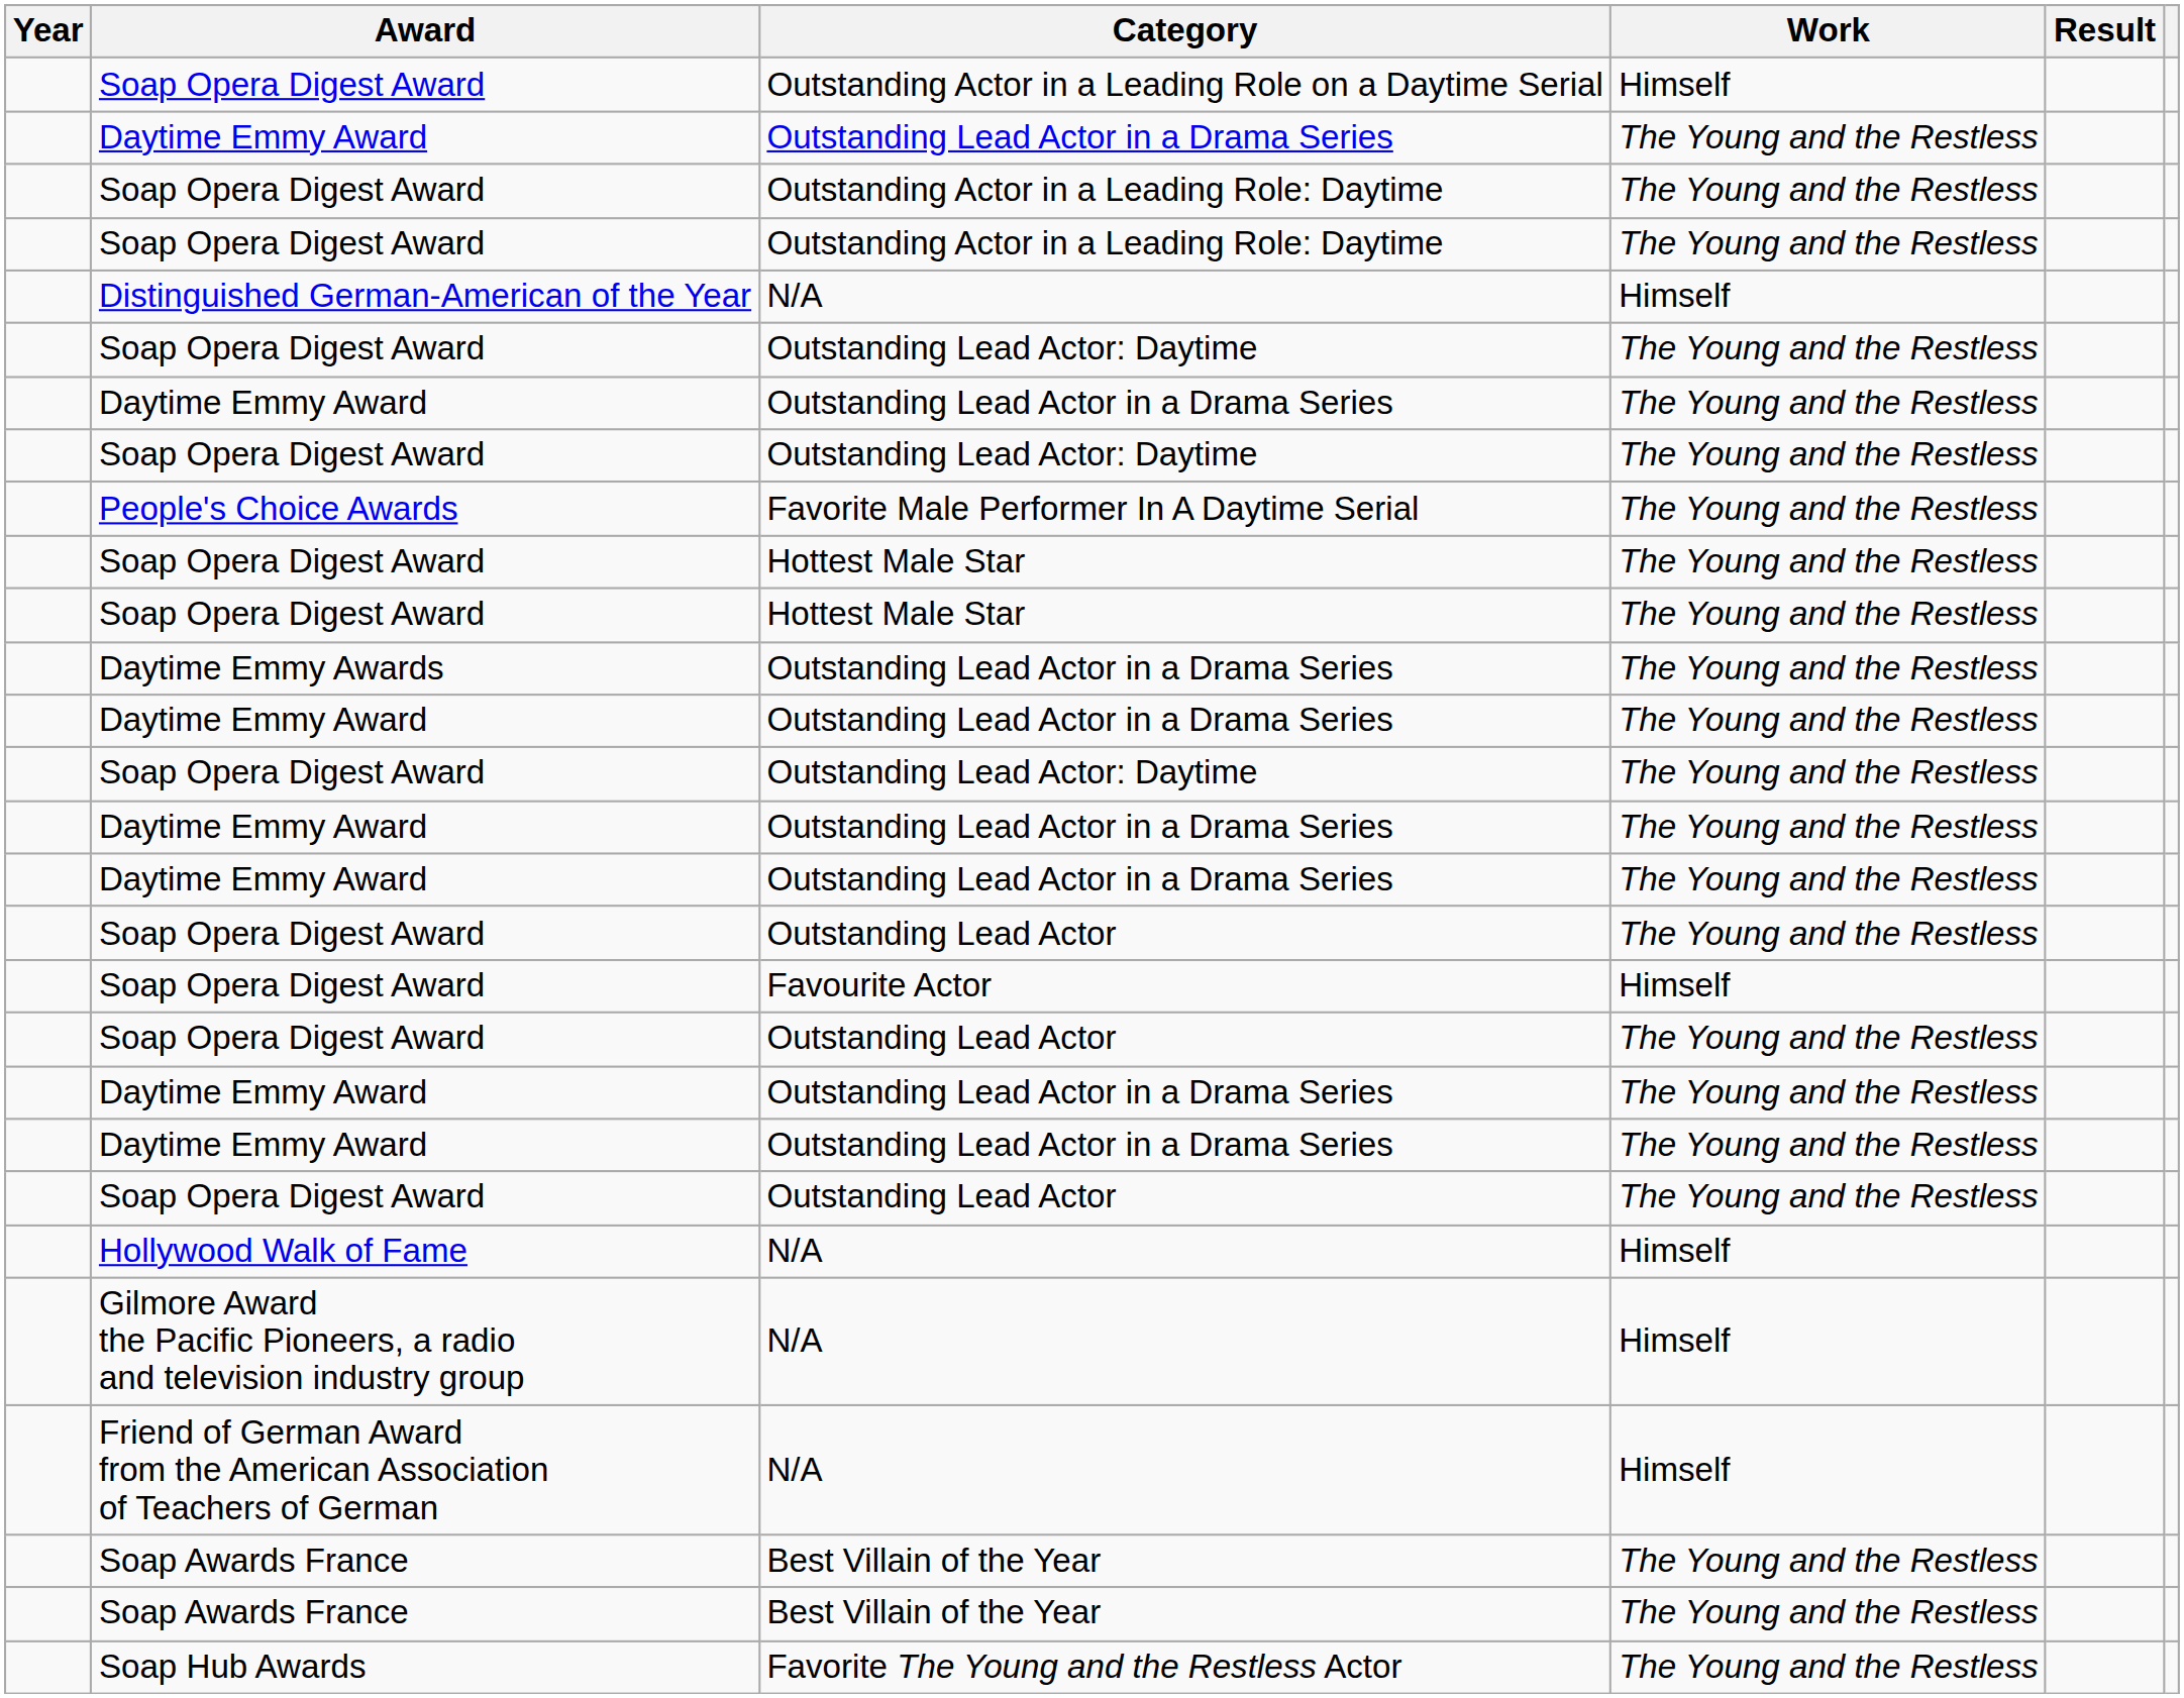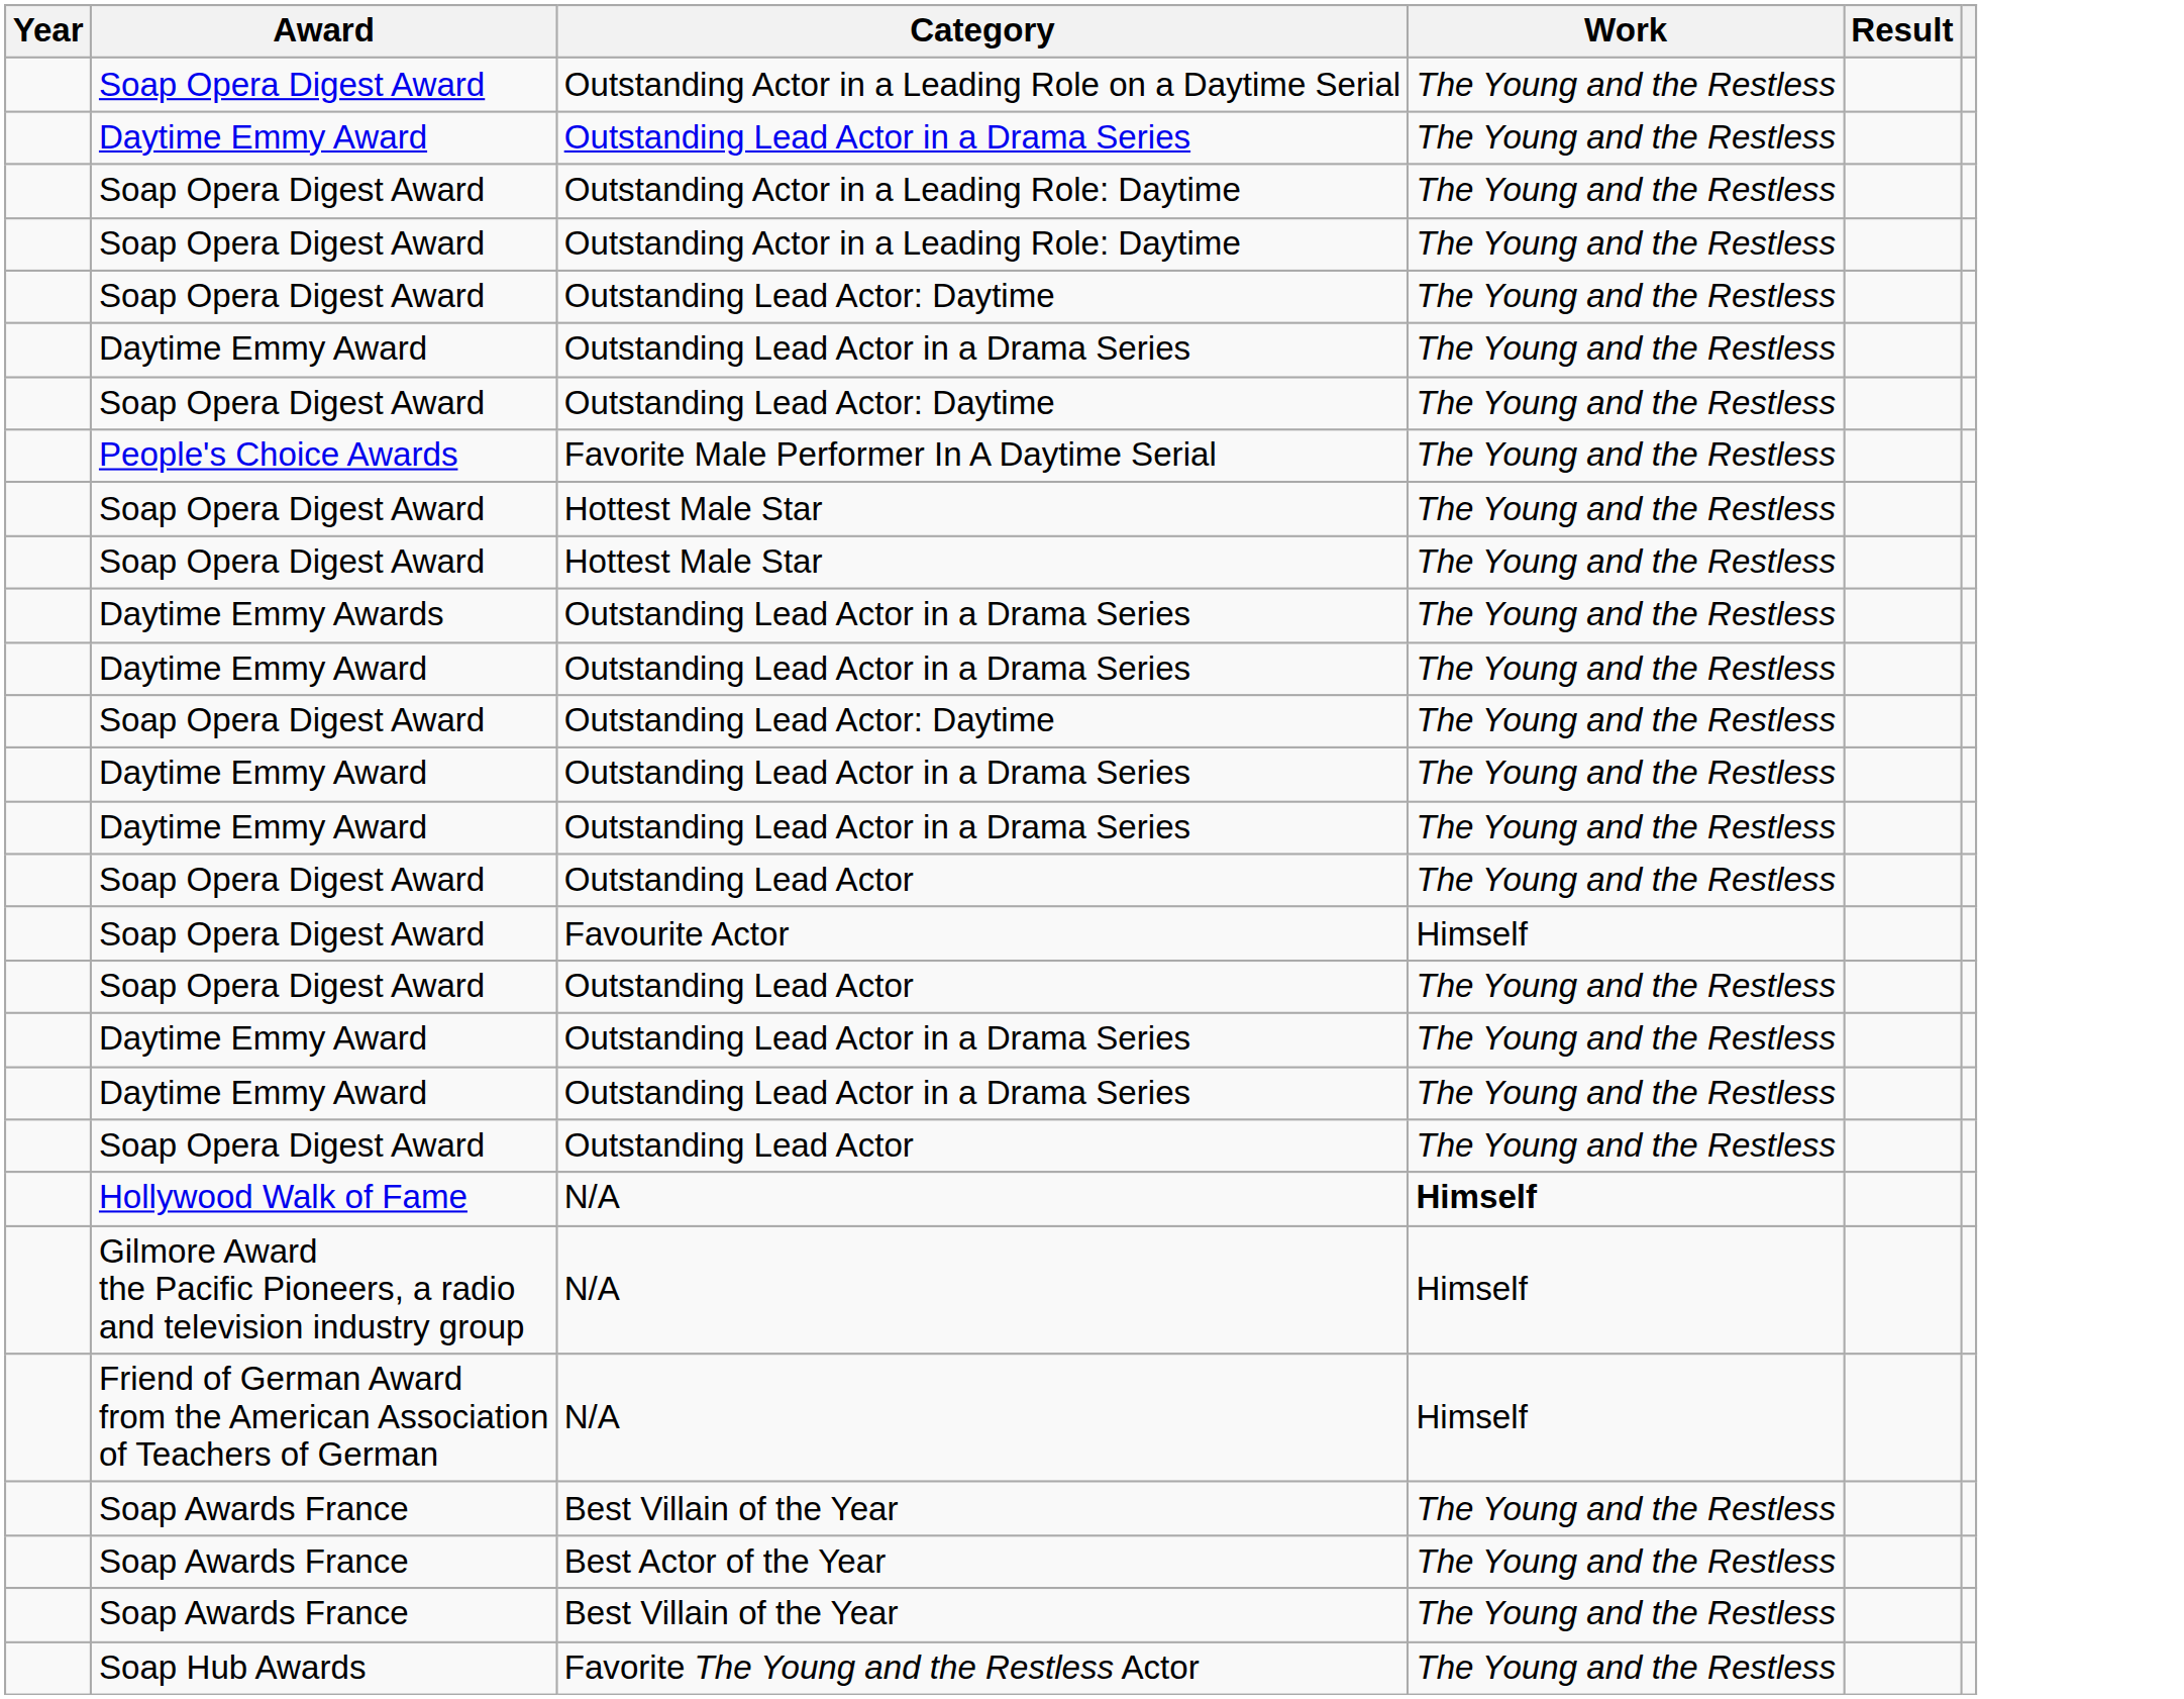 <table class="wikitable sortable plainrowheaders">
 <tr>
 <th scope="col">Year</th>
 <th scope="col">Award</th>
 <th scope="col">Category</th>
 <th scope="col">Work</th>
 <th scope="col">Result</th>
 <th scope="col" class="unsortable"></th>
 </tr>
 <tr>
 <td></td>
 <td><a href='#'>Soap Opera Digest Award</a></td>
 <td>Outstanding Actor in a Leading Role on a Daytime Serial</td>
-<td>Himself</td>
+<td><em>The Young and the Restless</em></td>
 <td></td>
 <td></td>
 </tr>
 <tr>
 <td></td>
 <td><a href='#'>Daytime Emmy Award</a></td>
 <td><a href='#'>Outstanding Lead Actor in a Drama Series</a></td>
 <td><em>The Young and the Restless</em></td>
 <td></td>
 <td></td>
 </tr>
 <tr>
 <td></td>
 <td>Soap Opera Digest Award</td>
 <td>Outstanding Actor in a Leading Role: Daytime</td>
 <td><em>The Young and the Restless</em></td>
 <td></td>
 <td></td>
 </tr>
 <tr>
 <td></td>
 <td>Soap Opera Digest Award</td>
 <td>Outstanding Actor in a Leading Role: Daytime</td>
 <td><em>The Young and the Restless</em></td>
-<td></td>
-<td></td>
-</tr>
-<tr>
-<td></td>
-<td><a href='#'>Distinguished German-American of the Year</a></td>
-<td>N/A</td>
-<td>Himself</td>
 <td></td>
 <td></td>
 </tr>
 <tr>
 <td></td>
 <td>Soap Opera Digest Award</td>
 <td>Outstanding Lead Actor: Daytime</td>
 <td><em>The Young and the Restless</em></td>
 <td></td>
 <td></td>
 </tr>
 <tr>
 <td></td>
 <td>Daytime Emmy Award</td>
 <td>Outstanding Lead Actor in a Drama Series</td>
 <td><em>The Young and the Restless</em></td>
 <td></td>
 <td></td>
 </tr>
 <tr>
 <td></td>
 <td>Soap Opera Digest Award</td>
 <td>Outstanding Lead Actor: Daytime</td>
 <td><em>The Young and the Restless</em></td>
 <td></td>
 <td></td>
 </tr>
 <tr>
 <td></td>
 <td><a href='#'>People's Choice Awards</a></td>
 <td>Favorite Male Performer In A Daytime Serial</td>
 <td><em>The Young and the Restless</em></td>
 <td></td>
 <td></td>
 </tr>
 <tr>
 <td></td>
 <td>Soap Opera Digest Award</td>
 <td>Hottest Male Star</td>
 <td><em>The Young and the Restless</em></td>
 <td></td>
 <td></td>
 </tr>
 <tr>
 <td></td>
 <td>Soap Opera Digest Award</td>
 <td>Hottest Male Star</td>
 <td><em>The Young and the Restless</em></td>
 <td></td>
 <td></td>
 </tr>
 <tr>
 <td></td>
 <td>Daytime Emmy Awards</td>
 <td>Outstanding Lead Actor in a Drama Series</td>
 <td><em>The Young and the Restless</em></td>
 <td></td>
 <td></td>
 </tr>
 <tr>
 <td></td>
 <td>Daytime Emmy Award</td>
 <td>Outstanding Lead Actor in a Drama Series</td>
 <td><em>The Young and the Restless</em></td>
 <td></td>
 <td></td>
 </tr>
 <tr>
 <td></td>
 <td>Soap Opera Digest Award</td>
 <td>Outstanding Lead Actor: Daytime</td>
 <td><em>The Young and the Restless</em></td>
 <td></td>
 <td></td>
 </tr>
 <tr>
 <td></td>
 <td>Daytime Emmy Award</td>
 <td>Outstanding Lead Actor in a Drama Series</td>
 <td><em>The Young and the Restless</em></td>
 <td></td>
 <td></td>
 </tr>
 <tr>
 <td></td>
 <td>Daytime Emmy Award</td>
 <td>Outstanding Lead Actor in a Drama Series</td>
 <td><em>The Young and the Restless</em></td>
 <td></td>
 <td></td>
 </tr>
 <tr>
 <td></td>
 <td>Soap Opera Digest Award</td>
 <td>Outstanding Lead Actor</td>
 <td><em>The Young and the Restless</em></td>
 <td></td>
 <td></td>
 </tr>
 <tr>
 <td></td>
 <td>Soap Opera Digest Award</td>
 <td>Favourite Actor</td>
 <td>Himself</td>
 <td></td>
 <td></td>
 </tr>
 <tr>
 <td></td>
 <td>Soap Opera Digest Award</td>
 <td>Outstanding Lead Actor</td>
 <td><em>The Young and the Restless</em></td>
 <td></td>
 <td></td>
 </tr>
 <tr>
 <td></td>
 <td>Daytime Emmy Award</td>
 <td>Outstanding Lead Actor in a Drama Series</td>
 <td><em>The Young and the Restless</em></td>
 <td></td>
 <td></td>
 </tr>
 <tr>
 <td></td>
 <td>Daytime Emmy Award</td>
 <td>Outstanding Lead Actor in a Drama Series</td>
 <td><em>The Young and the Restless</em></td>
 <td></td>
 <td></td>
 </tr>
 <tr>
 <td></td>
 <td>Soap Opera Digest Award</td>
 <td>Outstanding Lead Actor</td>
 <td><em>The Young and the Restless</em></td>
 <td></td>
 <td></td>
 </tr>
 <tr>
 <td></td>
 <td><a href='#'>Hollywood Walk of Fame</a></td>
 <td>N/A</td>
-<td>Himself</td>
+<td><strong>Himself</strong></td>
 <td></td>
 <td></td>
 </tr>
 <tr>
 <td></td>
 <td>Gilmore Award  <br> the Pacific Pioneers, a radio <br> and television industry group</td>
 <td>N/A</td>
 <td>Himself</td>
 <td></td>
 <td></td>
 </tr>
 <tr>
 <td></td>
 <td>Friend of German Award <br> from the American Association <br>  of Teachers of German</td>
 <td>N/A</td>
 <td>Himself</td>
 <td></td>
 <td></td>
 </tr>
 <tr>
 <td></td>
 <td>Soap Awards France</td>
 <td>Best Villain of the Year</td>
 <td><em>The Young and the Restless</em></td>
 <td></td>
 <td></td>
 </tr>
 <tr>
 <td></td>
 <td>Soap Awards France</td>
+<td>Best Actor of the Year</td>
+<td><em>The Young and the Restless</em></td>
+<td></td>
+<td></td>
+</tr>
+<tr>
+<td></td>
+<td>Soap Awards France</td>
 <td>Best Villain of the Year</td>
 <td><em>The Young and the Restless</em></td>
 <td></td>
 <td></td>
 </tr>
 <tr>
 <td></td>
 <td>Soap Hub Awards</td>
 <td>Favorite <em>The Young and the Restless</em> Actor</td>
 <td><em>The Young and the Restless</em></td>
 <td></td>
 <td></td>
 </tr>
 </table>
